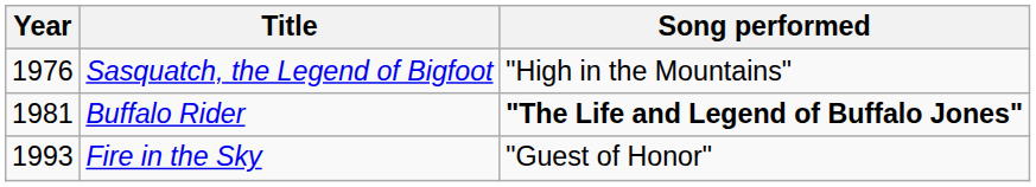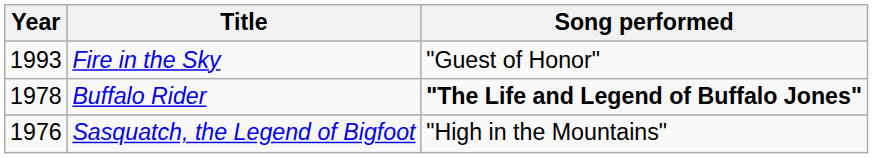 <table class=wikitable>
 <tr>
 <th>Year</th>
 <th>Title</th>
 <th>Song performed</th>
 </tr>
 <tr>
+<td>1993</td>
+<td><em><a href='#'>Fire in the Sky</a></em></td>
+<td>"Guest of Honor"</td>
+</tr>
+<tr>
+<td>1978</td>
+<td><em><a href='#'>Buffalo Rider</a></em></td>
+<td><strong>"The Life and Legend of Buffalo Jones"</strong></td>
+</tr>
+<tr>
 <td>1976</td>
 <td><em><a href='#'>Sasquatch, the Legend of Bigfoot</a></em></td>
 <td>"High in the Mountains"</td>
 </tr>
-<tr>
-<td>1981</td>
-<td><em><a href='#'>Buffalo Rider</a></em></td>
-<td><strong>"The Life and Legend of Buffalo Jones"</strong></td>
-</tr>
-<tr>
-<td>1993</td>
-<td><em><a href='#'>Fire in the Sky</a></em></td>
-<td>"Guest of Honor"</td>
-</tr>
 </table>
